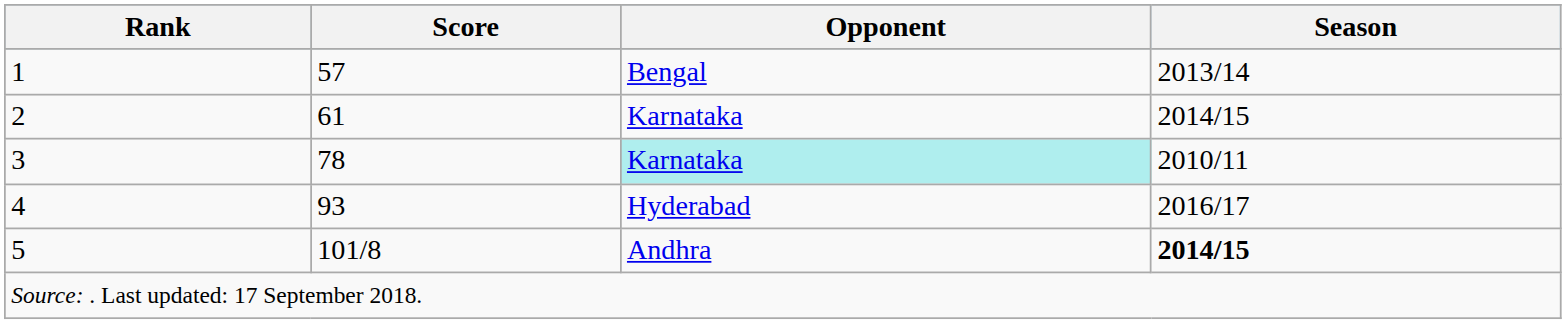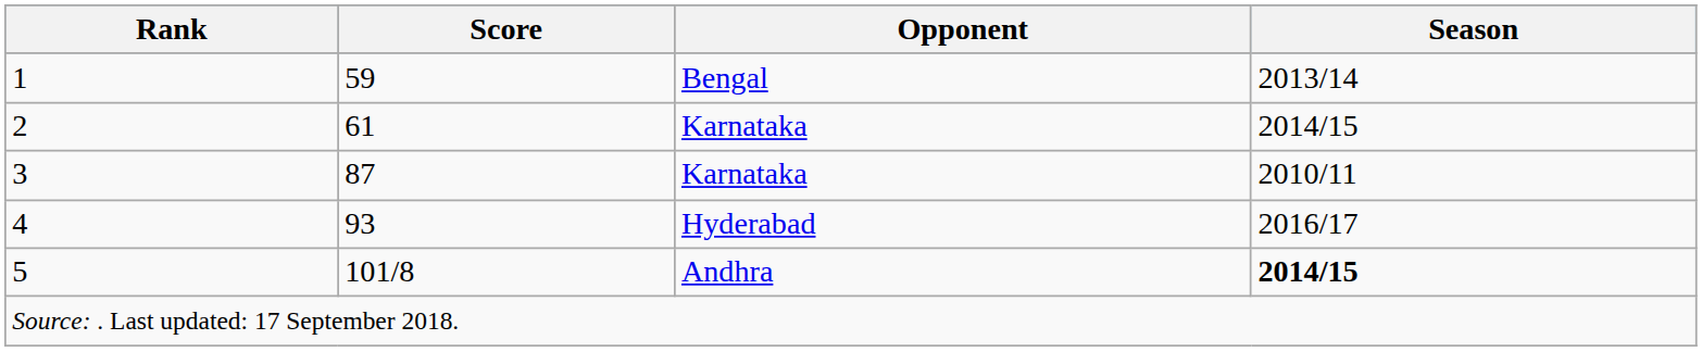 <table class="wikitable" width=70%>
 <tr bgcolor=#87cef>
 <th>Rank</th>
 <th>Score</th>
 <th>Opponent</th>
 <th>Season</th>
 </tr>
 <tr>
 <td>1</td>
-<td>57</td>
+<td>59</td>
 <td><a href='#'>Bengal</a></td>
 <td>2013/14</td>
 </tr>
 <tr>
 <td>2</td>
 <td>61</td>
 <td><a href='#'>Karnataka</a></td>
 <td>2014/15</td>
 </tr>
 <tr>
 <td>3</td>
-<td>78</td>
-<td style="background: paleturquoise;"><a href='#'>Karnataka</a></td>
+<td>87</td>
+<td><a href='#'>Karnataka</a></td>
 <td>2010/11</td>
 </tr>
 <tr>
 <td>4</td>
 <td>93</td>
 <td><a href='#'>Hyderabad</a></td>
 <td>2016/17</td>
 </tr>
 <tr>
 <td>5</td>
 <td>101/8</td>
 <td><a href='#'>Andhra</a></td>
 <td><strong>2014/15</strong></td>
 </tr>
 <tr>
 <td colspan=4><small><em>Source: </em>. Last updated: 17 September 2018.</small></td>
 </tr>
 </table>
